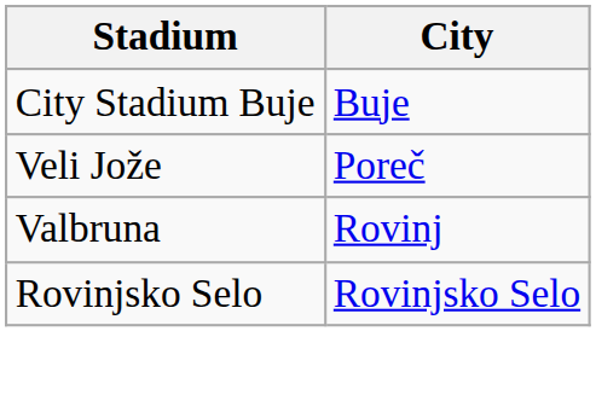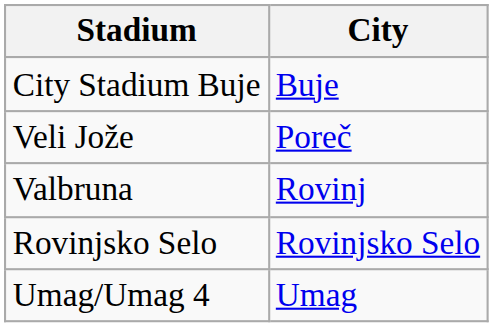 <table class="wikitable">
 <tr>
 <th>Stadium</th>
 <th>City</th>
 </tr>
 <tr>
 <td>City Stadium Buje</td>
 <td><a href='#'>Buje</a></td>
 </tr>
 <tr>
 <td>Veli Jože</td>
 <td><a href='#'>Poreč</a></td>
 </tr>
 <tr>
 <td>Valbruna</td>
 <td><a href='#'>Rovinj</a></td>
 </tr>
 <tr>
 <td>Rovinjsko Selo</td>
 <td><a href='#'>Rovinjsko Selo</a></td>
 </tr>
+<tr>
+<td>Umag/Umag 4</td>
+<td><a href='#'>Umag</a></td>
+</tr>
 </table>
